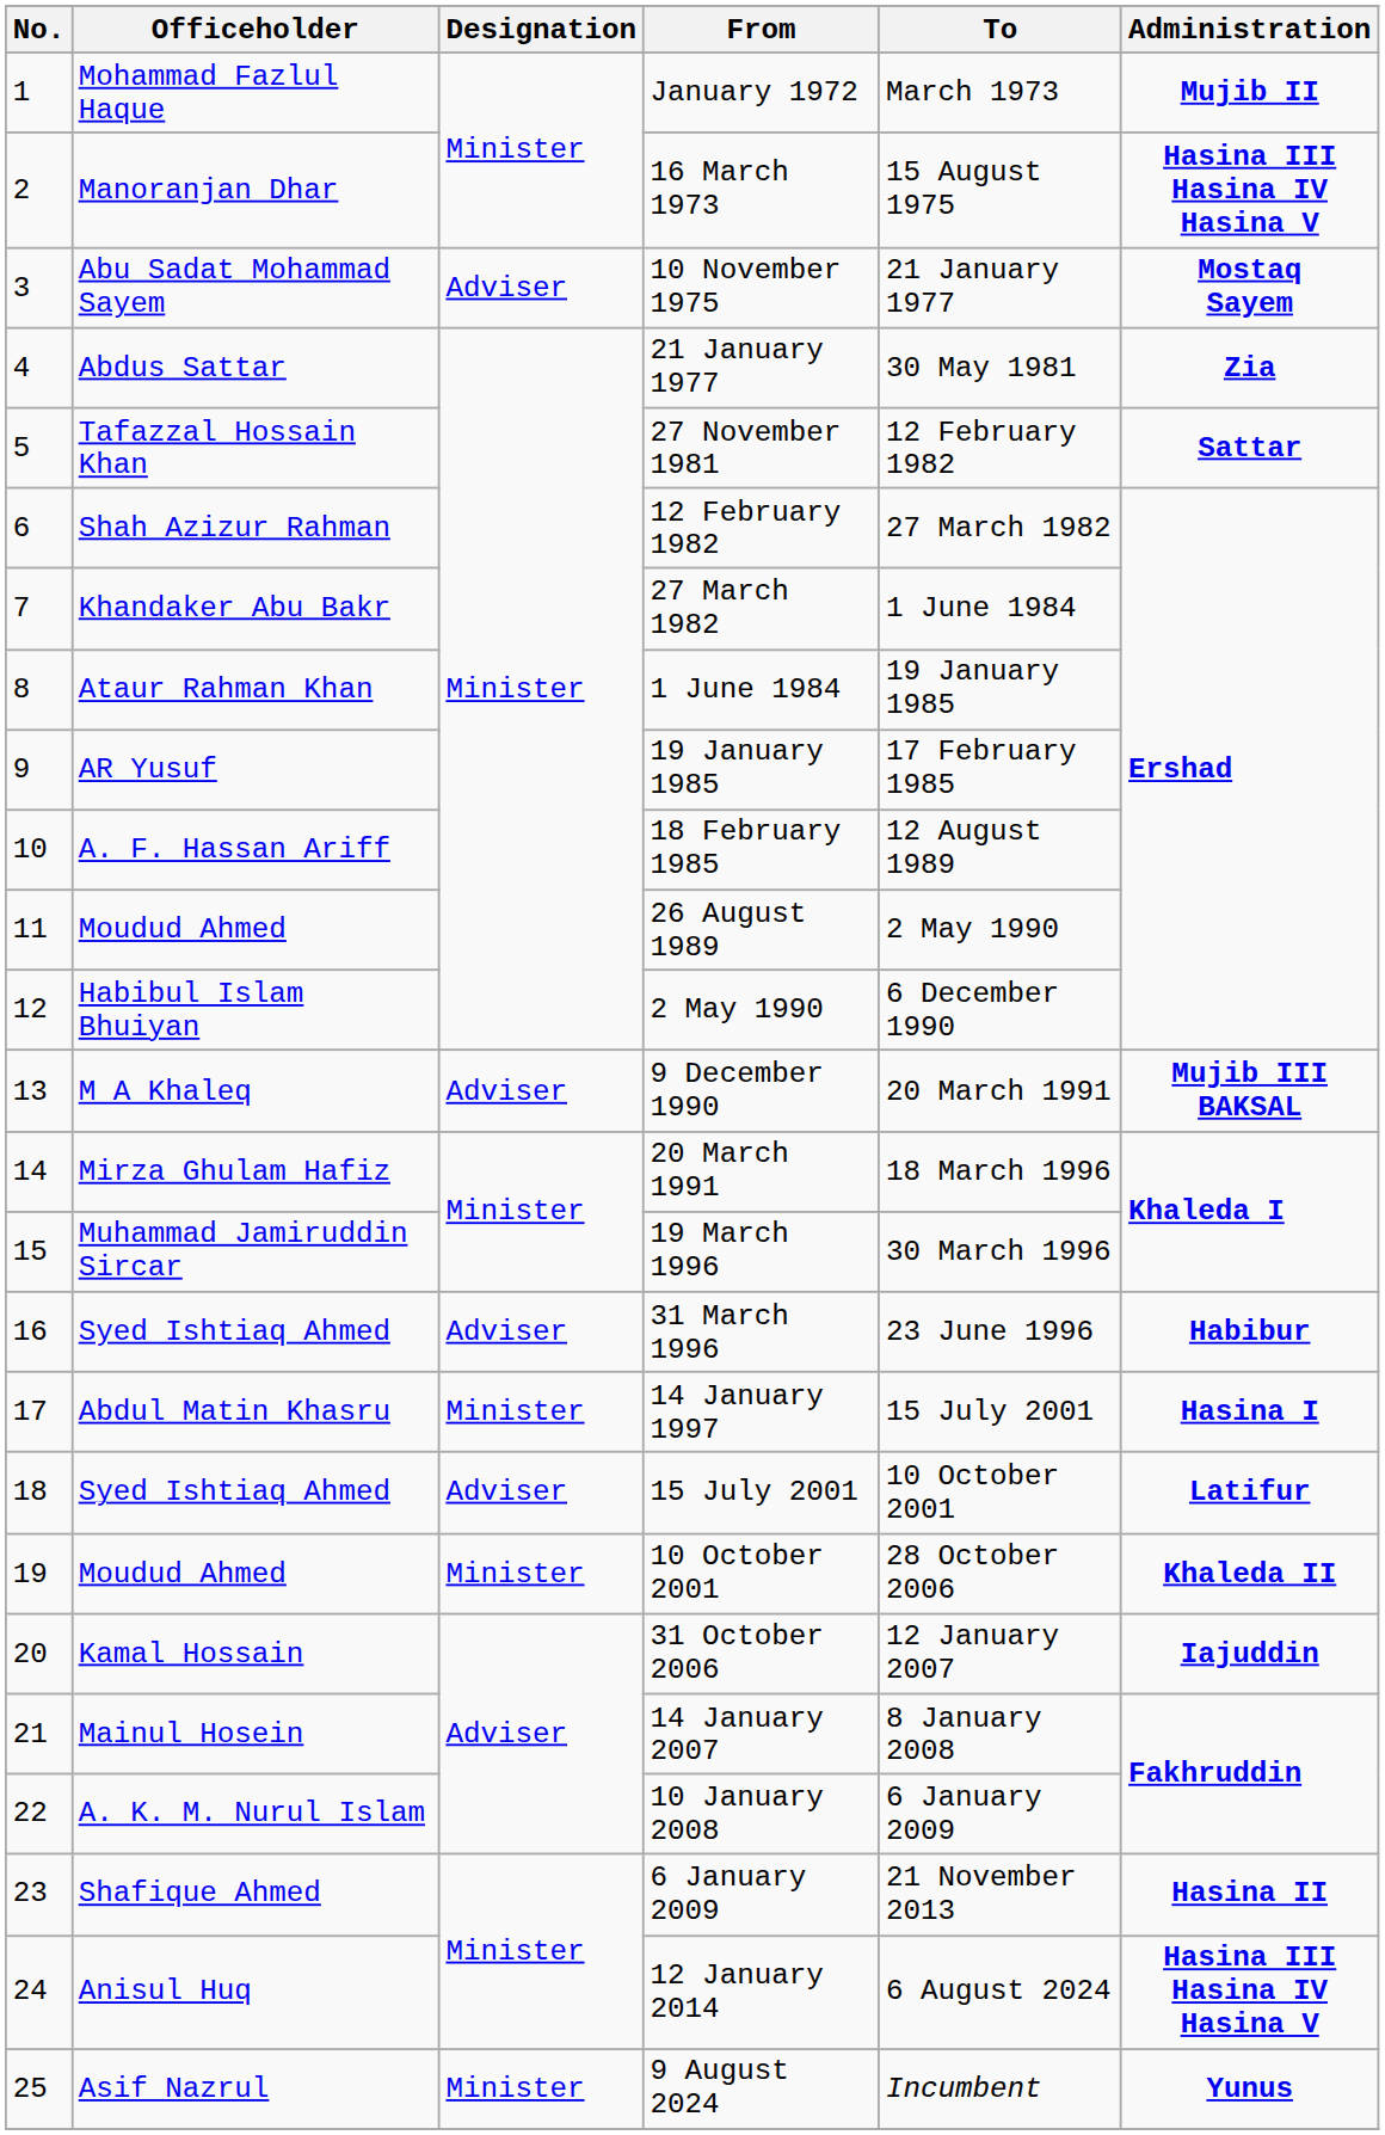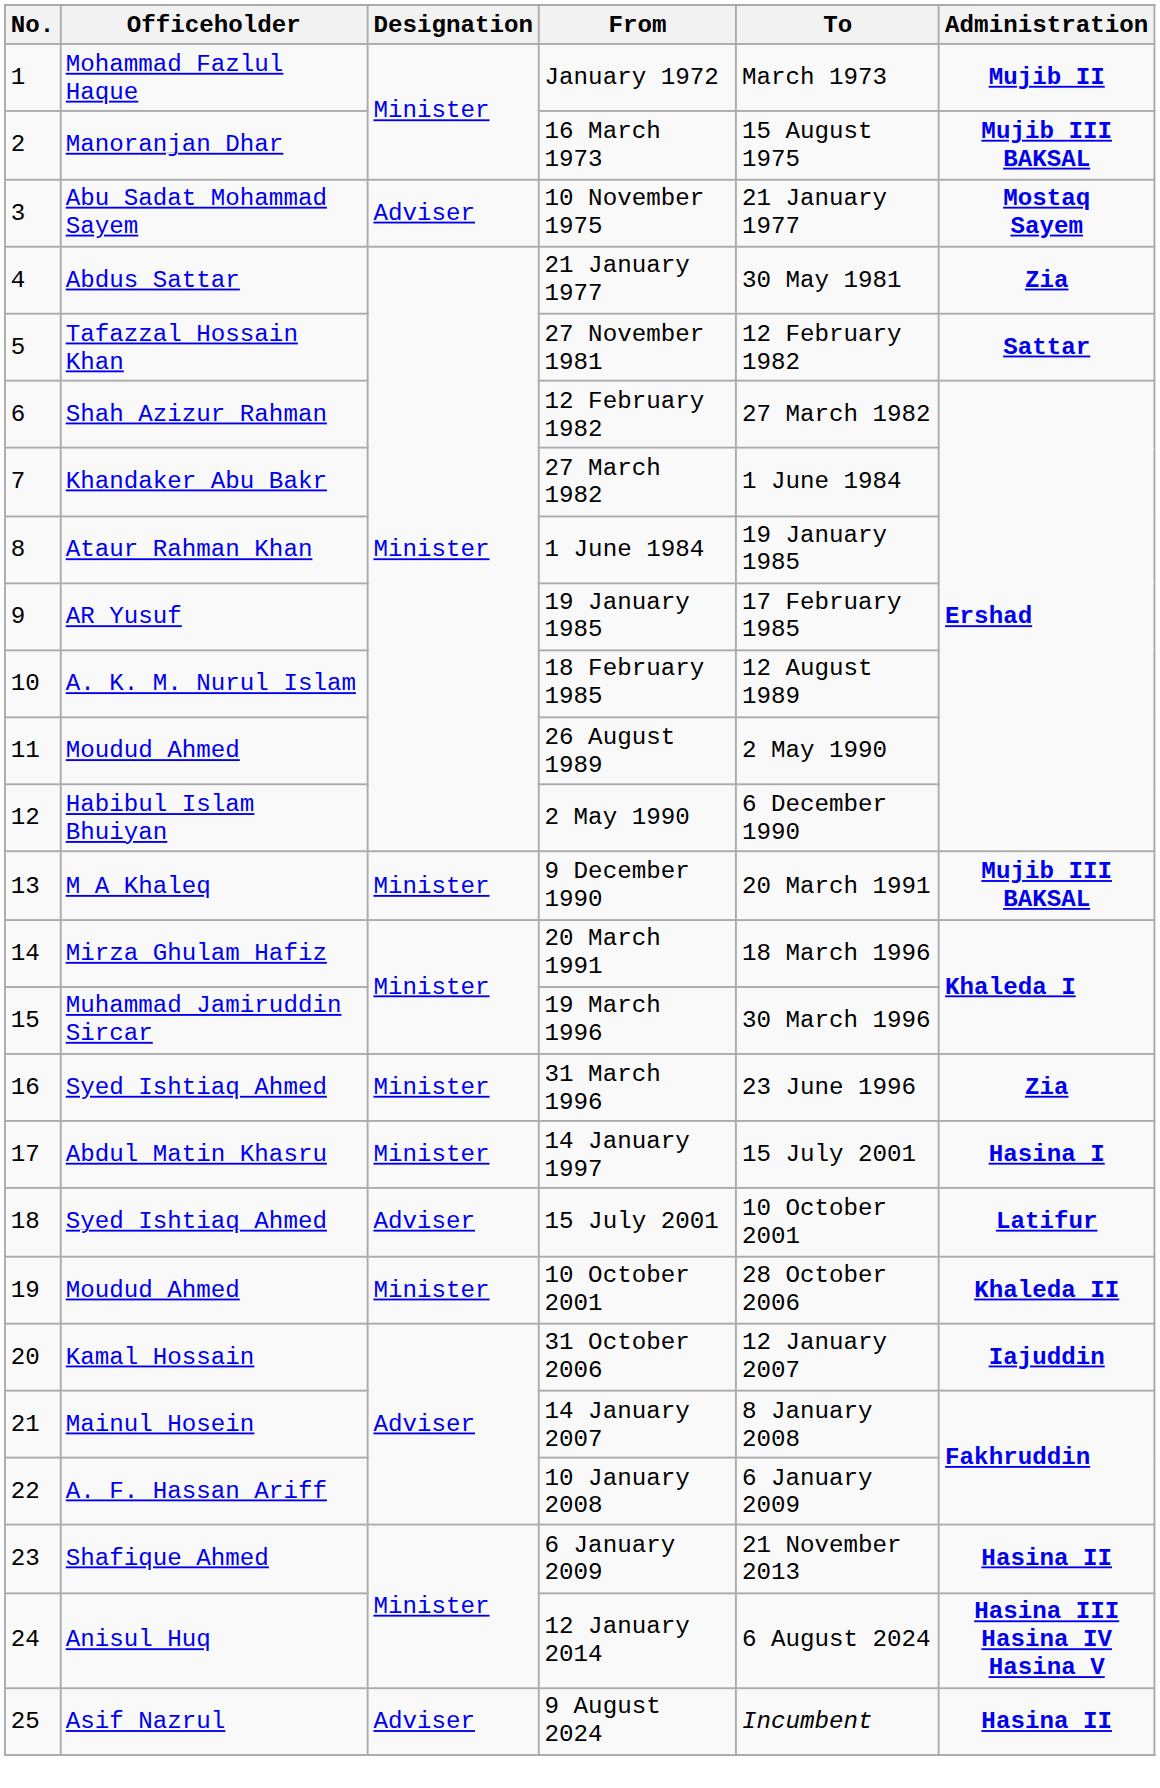 <table class="wikitable sortable" style="width:70%;">
 <tr align=center>
 </tr>
 <tr>
 <th align=center>No.</th>
 <th align=center>Officeholder</th>
 <th align=center>Designation</th>
 <th align=center>From</th>
 <th align=center>To</th>
 <th align=center>Administration</th>
 </tr>
 <tr>
 <td>1</td>
 <td><a href='#'>Mohammad Fazlul Haque</a></td>
 <td rowspan="2"><a href='#'>Minister</a></td>
 <td>January 1972</td>
 <td>March 1973</td>
 <td style="background:linear-gradient(to bottom,  50%,  50%); text-align:center;"><strong><a href='#'>Mujib II</a></strong></td>
 </tr>
 <tr>
 <td>2</td>
 <td><a href='#'>Manoranjan Dhar</a></td>
 <td>16 March 1973</td>
 <td>15 August 1975</td>
-<td style="background:linear-gradient(to bottom,  50%,  50%); text-align:center;"><strong><a href='#'>Hasina III</a><br><a href='#'>Hasina IV</a><br><a href='#'>Hasina V</a></strong></td>
+<td style="background:linear-gradient(to bottom,  50%,  50%); text-align:center;"><strong><a href='#'>Mujib III</a><br><a href='#'>BAKSAL</a></strong></td>
 </tr>
 <tr>
 <td>3</td>
 <td><a href='#'>Abu Sadat Mohammad Sayem</a></td>
 <td><a href='#'>Adviser</a></td>
 <td>10 November 1975</td>
 <td>21 January 1977</td>
 <td style="background:linear-gradient(to bottom,  50%,  50%); text-align:center;"><strong><a href='#'>Mostaq</a><br><a href='#'>Sayem</a></strong></td>
 </tr>
 <tr>
 <td>4</td>
 <td><a href='#'>Abdus Sattar</a></td>
 <td rowspan="9"><a href='#'>Minister</a></td>
 <td>21 January 1977</td>
 <td>30 May 1981</td>
 <td style="background:linear-gradient(to bottom,  50%,  50%); text-align:center;"><strong><a href='#'>Zia</a></strong></td>
 </tr>
 <tr>
 <td>5</td>
 <td><a href='#'>Tafazzal Hossain Khan</a></td>
 <td>27 November 1981</td>
 <td>12 February 1982</td>
 <td style="background:linear-gradient(to bottom,  50%,  50%); text-align:center;"><strong><a href='#'>Sattar</a></strong></td>
 </tr>
 <tr>
 <td>6</td>
 <td><a href='#'>Shah Azizur Rahman</a></td>
 <td>12 February 1982</td>
 <td>27 March 1982</td>
 <td rowspan="7"><strong><a href='#'>Ershad</a></strong></td>
 </tr>
 <tr>
 <td>7</td>
 <td><a href='#'>Khandaker Abu Bakr</a></td>
 <td>27 March 1982</td>
 <td>1 June 1984</td>
 </tr>
 <tr>
 <td>8</td>
 <td><a href='#'>Ataur Rahman Khan</a></td>
 <td>1 June 1984</td>
 <td>19 January 1985</td>
 </tr>
 <tr>
 <td>9</td>
 <td><a href='#'>AR Yusuf</a></td>
 <td>19 January 1985</td>
 <td>17 February 1985</td>
 </tr>
 <tr>
 <td>10</td>
-<td><a href='#'>A. F. Hassan Ariff</a></td>
+<td><a href='#'>A. K. M. Nurul Islam</a></td>
 <td>18 February 1985</td>
 <td>12 August 1989</td>
 </tr>
 <tr>
 <td>11</td>
 <td><a href='#'>Moudud Ahmed</a></td>
 <td>26 August 1989</td>
 <td>2 May 1990</td>
 </tr>
 <tr>
 <td>12</td>
 <td><a href='#'>Habibul Islam Bhuiyan</a></td>
 <td>2 May 1990</td>
 <td>6 December 1990</td>
 </tr>
 <tr>
 <td>13</td>
 <td><a href='#'>M A Khaleq</a></td>
-<td><a href='#'>Adviser</a></td>
+<td><a href='#'>Minister</a></td>
 <td>9 December 1990</td>
 <td>20 March 1991</td>
 <td style="background:linear-gradient(to bottom,  50%,  50%); text-align:center;"><strong><a href='#'>Mujib III</a><br><a href='#'>BAKSAL</a></strong></td>
 </tr>
 <tr>
 <td>14</td>
 <td><a href='#'>Mirza Ghulam Hafiz</a></td>
 <td rowspan="2"><a href='#'>Minister</a></td>
 <td>20 March 1991</td>
 <td>18 March 1996</td>
 <td rowspan="2"><strong><a href='#'>Khaleda I</a></strong></td>
 </tr>
 <tr>
 <td>15</td>
 <td><a href='#'>Muhammad Jamiruddin Sircar</a></td>
 <td>19 March 1996</td>
 <td>30 March 1996</td>
 </tr>
 <tr>
 <td>16</td>
 <td><a href='#'>Syed Ishtiaq Ahmed</a></td>
-<td><a href='#'>Adviser</a></td>
+<td><a href='#'>Minister</a></td>
 <td>31 March 1996</td>
 <td>23 June 1996</td>
-<td style="background:linear-gradient(to bottom,  50%,  50%); text-align:center;"><strong><a href='#'>Habibur</a></strong></td>
+<td style="background:linear-gradient(to bottom,  50%,  50%); text-align:center;"><strong><a href='#'>Zia</a></strong></td>
 </tr>
 <tr>
 <td>17</td>
 <td><a href='#'>Abdul Matin Khasru</a></td>
 <td><a href='#'>Minister</a></td>
 <td>14 January 1997</td>
 <td>15 July 2001</td>
 <td style="background:linear-gradient(to bottom,  50%,  50%); text-align:center;"><strong><a href='#'>Hasina I</a></strong></td>
 </tr>
 <tr>
 <td>18</td>
 <td><a href='#'>Syed Ishtiaq Ahmed</a></td>
 <td><a href='#'>Adviser</a></td>
 <td>15 July 2001</td>
 <td>10 October 2001</td>
 <td style="background:linear-gradient(to bottom,  50%,  50%); text-align:center;"><strong><a href='#'>Latifur</a></strong></td>
 </tr>
 <tr>
 <td>19</td>
 <td><a href='#'>Moudud Ahmed</a></td>
 <td><a href='#'>Minister</a></td>
 <td>10 October 2001</td>
 <td>28 October 2006</td>
 <td style="background:linear-gradient(to bottom,  50%,  50%); text-align:center;"><strong><a href='#'>Khaleda II</a></strong></td>
 </tr>
 <tr>
 <td>20</td>
 <td><a href='#'>Kamal Hossain</a></td>
 <td rowspan="3"><a href='#'>Adviser</a></td>
 <td>31 October 2006</td>
 <td>12 January 2007</td>
 <td style="background:linear-gradient(to bottom,  50%,  50%); text-align:center;"><strong><a href='#'>Iajuddin</a></strong></td>
 </tr>
 <tr>
 <td>21</td>
 <td><a href='#'>Mainul Hosein</a></td>
 <td>14 January 2007</td>
 <td>8 January 2008</td>
 <td rowspan="2"><strong><a href='#'>Fakhruddin</a></strong></td>
 </tr>
 <tr>
 <td>22</td>
-<td><a href='#'>A. K. M. Nurul Islam</a></td>
+<td><a href='#'>A. F. Hassan Ariff</a></td>
 <td>10 January 2008</td>
 <td>6 January 2009</td>
 </tr>
 <tr>
 <td>23</td>
 <td><a href='#'>Shafique Ahmed</a></td>
 <td rowspan="2"><a href='#'>Minister</a></td>
 <td>6 January 2009</td>
 <td>21 November 2013</td>
 <td style="background:linear-gradient(to bottom,  50%,  50%); text-align:center;"><strong><a href='#'>Hasina II</a></strong></td>
 </tr>
 <tr>
 <td>24</td>
 <td><a href='#'>Anisul Huq</a></td>
 <td>12 January 2014</td>
 <td>6 August 2024</td>
 <td style="background:linear-gradient(to bottom,  50%,  50%); text-align:center;"><strong><a href='#'>Hasina III</a><br><a href='#'>Hasina IV</a><br><a href='#'>Hasina V</a></strong></td>
 </tr>
 <tr>
 <td>25</td>
 <td><a href='#'>Asif Nazrul</a></td>
-<td><a href='#'>Minister</a></td>
+<td><a href='#'>Adviser</a></td>
 <td>9 August 2024</td>
 <td><em>Incumbent</em></td>
-<td style="background:linear-gradient(to bottom,  50%,  50%); text-align:center;"><strong><a href='#'>Yunus</a></strong></td>
+<td style="background:linear-gradient(to bottom,  50%,  50%); text-align:center;"><strong><a href='#'>Hasina II</a></strong></td>
 </tr>
 <tr>
 </tr>
 </table>
